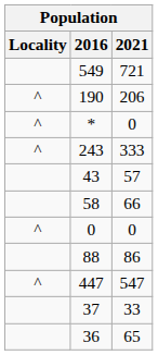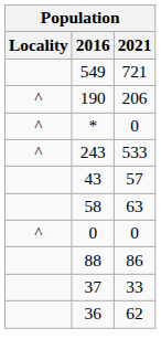 <table class="wikitable" style="text-align:center;">
 <tr>
 <th colspan="3" style="text-align:center;  font-weight:bold">Population</th>
 </tr>
 <tr>
 <th style="text-align:center; background:  font-weight:bold">Locality</th>
 <th style="text-align:center; background:  font-weight:bold"><strong>2016</strong></th>
 <th style="text-align:center; background:  font-weight:bold"><strong>2021</strong></th>
 </tr>
 <tr>
 <td></td>
 <td>549</td>
 <td>721</td>
 </tr>
 <tr>
 <td>^</td>
 <td>190</td>
 <td>206</td>
 </tr>
 <tr>
 <td>^</td>
 <td>*</td>
 <td>0</td>
 </tr>
 <tr>
 <td>^</td>
 <td>243</td>
-<td>333</td>
+<td>533</td>
 </tr>
 <tr>
 <td></td>
 <td>43</td>
 <td>57</td>
 </tr>
 <tr>
 <td></td>
 <td>58</td>
-<td>66</td>
+<td>63</td>
 </tr>
 <tr>
 <td>^</td>
 <td>0</td>
 <td>0</td>
 </tr>
 <tr>
 <td></td>
 <td>88</td>
 <td>86</td>
 </tr>
 <tr>
-<td>^</td>
-<td>447</td>
-<td>547</td>
-</tr>
-<tr>
 <td></td>
 <td>37</td>
 <td>33</td>
 </tr>
 <tr>
 <td></td>
 <td>36</td>
-<td>65</td>
+<td>62</td>
 </tr>
 </table>
